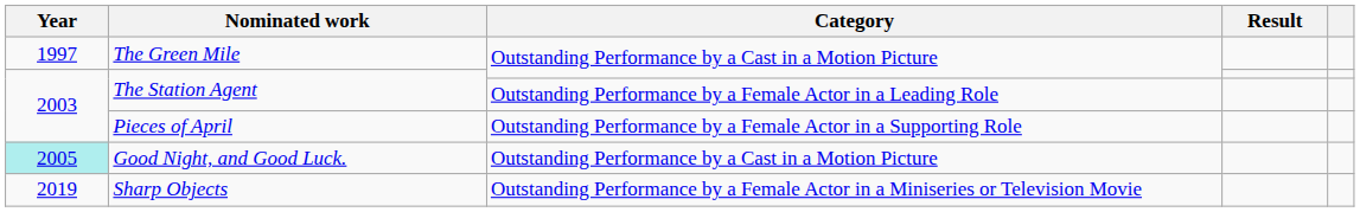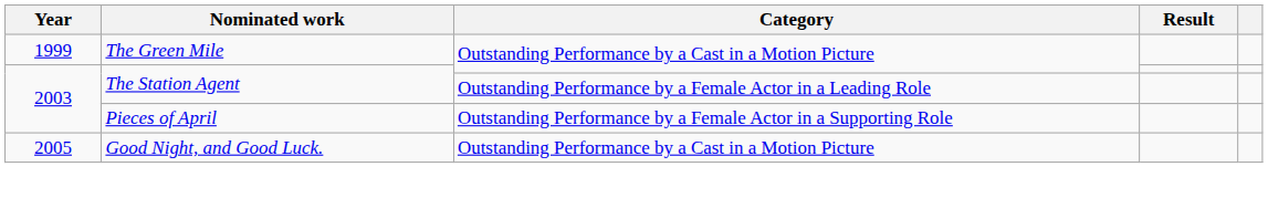 <table class="wikitable" style="width:85%;">
 <tr>
 <th scope="col" style="width:5em;">Year</th>
 <th scope="col" style="width:20em;">Nominated work</th>
 <th scope="col" style="width:40em;">Category</th>
 <th scope="col" style="width:5em;">Result</th>
 <th class="unsortable" style="width:1em;"></th>
 </tr>
 <tr>
-<td style="text-align:center;"><a href='#'>1997</a></td>
+<td style="text-align:center;"><a href='#'>1999</a></td>
 <td><em><a href='#'>The Green Mile</a></em></td>
 <td rowspan="2"><a href='#'>Outstanding Performance by a Cast in a Motion Picture</a></td>
 <td></td>
 <td align="center"></td>
 </tr>
 <tr>
 <td style="text-align:center" rowspan="3"><a href='#'>2003</a></td>
 <td rowspan="2"><em><a href='#'>The Station Agent</a></em></td>
 <td></td>
 <td align="center"></td>
 </tr>
 <tr>
 <td><a href='#'>Outstanding Performance by a Female Actor in a Leading Role</a></td>
 <td></td>
 <td align="center"></td>
 </tr>
 <tr>
 <td><em><a href='#'>Pieces of April</a></em></td>
 <td><a href='#'>Outstanding Performance by a Female Actor in a Supporting Role</a></td>
 <td></td>
 <td align="center"></td>
 </tr>
 <tr>
-<td style="background: paleturquoise; text-align:center"><a href='#'>2005</a></td>
+<td style="text-align:center"><a href='#'>2005</a></td>
 <td><em><a href='#'>Good Night, and Good Luck.</a></em></td>
 <td><a href='#'>Outstanding Performance by a Cast in a Motion Picture</a></td>
 <td></td>
 <td align="center"></td>
 </tr>
-<tr>
-<td style="text-align:center"><a href='#'>2019</a></td>
-<td><em><a href='#'>Sharp Objects</a></em></td>
-<td><a href='#'>Outstanding Performance by a Female Actor in a Miniseries or Television Movie</a></td>
-<td></td>
-<td align="center"></td>
-</tr>
 </table>
